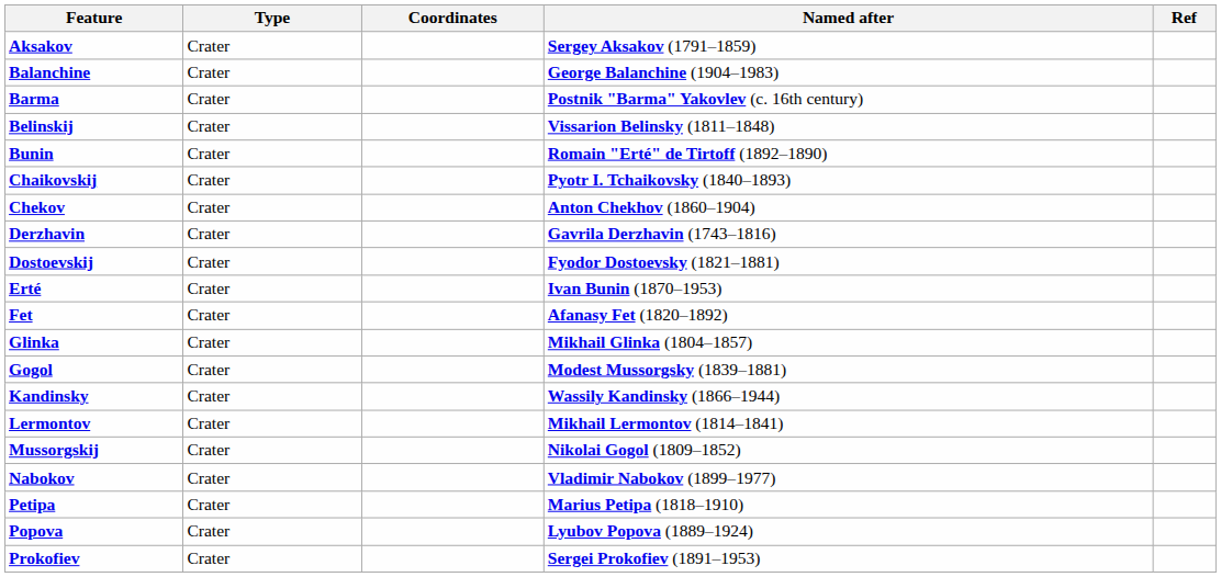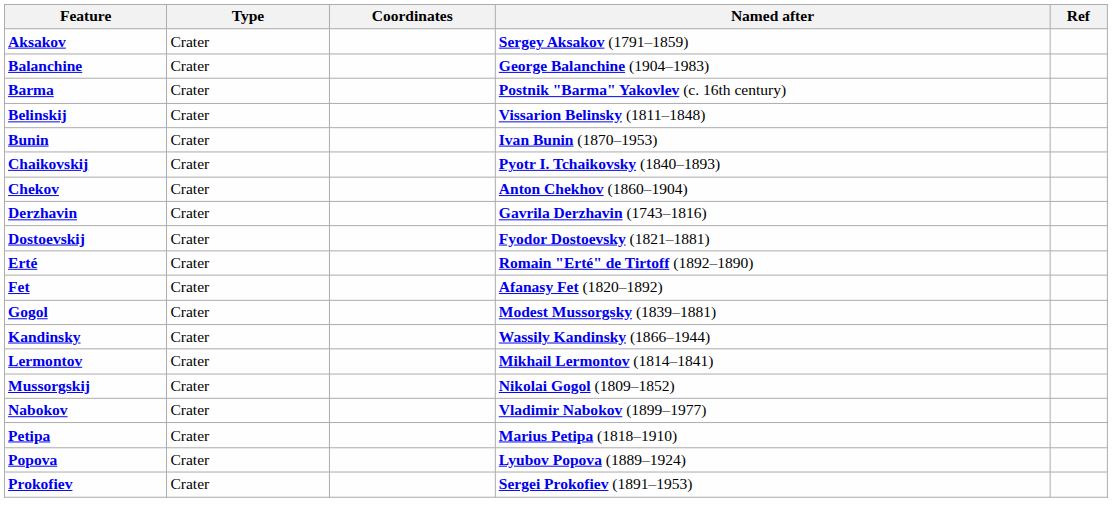 <table class="wikitable" style="min-width: 90%;">
 <tr>
 <th style="width:10em">Feature</th>
 <th style="width:10em">Type</th>
 <th>Coordinates</th>
 <th>Named after</th>
 <th>Ref</th>
 </tr>
 <tr id=001 bgcolor=#fefefe>
 <td><strong><a href='#'>Aksakov</a></strong></td>
 <td>Crater</td>
 <td></td>
 <td><strong><a href='#'>Sergey Aksakov</a></strong> (1791–1859)</td>
 <td></td>
 </tr>
 <tr id=002 bgcolor=#fefefe>
 <td><strong><a href='#'>Balanchine</a></strong></td>
 <td>Crater</td>
 <td></td>
 <td><strong><a href='#'>George Balanchine</a></strong> (1904–1983)</td>
 <td></td>
 </tr>
 <tr id=003 bgcolor=#fefefe>
 <td><strong><a href='#'>Barma</a></strong></td>
 <td>Crater</td>
 <td></td>
 <td><strong><a href='#'>Postnik "Barma" Yakovlev</a></strong> (c. 16th century)</td>
 <td></td>
 </tr>
 <tr id=004 bgcolor=#fefefe>
 <td><strong><a href='#'>Belinskij</a></strong></td>
 <td>Crater</td>
 <td></td>
 <td><strong><a href='#'>Vissarion Belinsky</a></strong> (1811–1848)</td>
 <td></td>
 </tr>
 <tr id=005 bgcolor=#fefefe>
 <td><strong><a href='#'>Bunin</a></strong></td>
 <td>Crater</td>
 <td></td>
-<td><strong><a href='#'>Romain "Erté" de Tirtoff</a></strong> (1892–1890)</td>
+<td><strong><a href='#'>Ivan Bunin</a></strong> (1870–1953)</td>
 <td></td>
 </tr>
 <tr id=006 bgcolor=#fefefe>
 <td><strong><a href='#'>Chaikovskij</a></strong></td>
 <td>Crater</td>
 <td></td>
 <td><strong><a href='#'>Pyotr I. Tchaikovsky</a></strong> (1840–1893)</td>
 <td></td>
 </tr>
 <tr id=007 bgcolor=#fefefe>
 <td><strong><a href='#'>Chekov</a></strong></td>
 <td>Crater</td>
 <td></td>
 <td><strong><a href='#'>Anton Chekhov</a></strong> (1860–1904)</td>
 <td></td>
 </tr>
 <tr id=008 bgcolor=#fefefe>
 <td><strong><a href='#'>Derzhavin</a></strong></td>
 <td>Crater</td>
 <td></td>
 <td><strong><a href='#'>Gavrila Derzhavin</a></strong> (1743–1816)</td>
 <td></td>
 </tr>
 <tr id=009 bgcolor=#fefefe>
 <td><strong><a href='#'>Dostoevskij</a></strong></td>
 <td>Crater</td>
 <td></td>
 <td><strong><a href='#'>Fyodor Dostoevsky</a></strong> (1821–1881)</td>
 <td></td>
 </tr>
 <tr id=010 bgcolor=#fefefe>
 <td><strong><a href='#'>Erté</a></strong></td>
 <td>Crater</td>
 <td></td>
-<td><strong><a href='#'>Ivan Bunin</a></strong> (1870–1953)</td>
+<td><strong><a href='#'>Romain "Erté" de Tirtoff</a></strong> (1892–1890)</td>
 <td></td>
 </tr>
 <tr id=011 bgcolor=#fefefe>
 <td><strong><a href='#'>Fet</a></strong></td>
 <td>Crater</td>
 <td></td>
 <td><strong><a href='#'>Afanasy Fet</a></strong> (1820–1892)</td>
-<td></td>
-</tr>
-<tr id=012 bgcolor=#fefefe>
-<td><strong><a href='#'>Glinka</a></strong></td>
-<td>Crater</td>
-<td></td>
-<td><strong><a href='#'>Mikhail Glinka</a></strong> (1804–1857)</td>
 <td></td>
 </tr>
 <tr id=013 bgcolor=#fefefe>
 <td><strong><a href='#'>Gogol</a></strong></td>
 <td>Crater</td>
 <td></td>
 <td><strong><a href='#'>Modest Mussorgsky</a></strong> (1839–1881)</td>
 <td></td>
 </tr>
 <tr id=014 bgcolor=#fefefe>
 <td><strong><a href='#'>Kandinsky</a></strong></td>
 <td>Crater</td>
 <td></td>
 <td><strong><a href='#'>Wassily Kandinsky</a></strong> (1866–1944)</td>
 <td></td>
 </tr>
 <tr id=015 bgcolor=#fefefe>
 <td><strong><a href='#'>Lermontov</a></strong></td>
 <td>Crater</td>
 <td></td>
 <td><strong><a href='#'>Mikhail Lermontov</a></strong> (1814–1841)</td>
 <td></td>
 </tr>
 <tr id=016 bgcolor=#fefefe>
 <td><strong><a href='#'>Mussorgskij</a></strong></td>
 <td>Crater</td>
 <td></td>
 <td><strong><a href='#'>Nikolai Gogol</a></strong> (1809–1852)</td>
 <td></td>
 </tr>
 <tr id=017 bgcolor=#fefefe>
 <td><strong><a href='#'>Nabokov</a></strong></td>
 <td>Crater</td>
 <td></td>
 <td><strong><a href='#'>Vladimir Nabokov</a></strong> (1899–1977)</td>
 <td></td>
 </tr>
 <tr id=018 bgcolor=#fefefe>
 <td><strong><a href='#'>Petipa</a></strong></td>
 <td>Crater</td>
 <td></td>
 <td><strong><a href='#'>Marius Petipa</a></strong> (1818–1910)</td>
 <td></td>
 </tr>
 <tr id=019 bgcolor=#fefefe>
 <td><strong><a href='#'>Popova</a></strong></td>
 <td>Crater</td>
 <td></td>
 <td><strong><a href='#'>Lyubov Popova</a></strong> (1889–1924)</td>
 <td></td>
 </tr>
 <tr id=020 bgcolor=#fefefe>
 <td><strong><a href='#'>Prokofiev</a></strong></td>
 <td>Crater</td>
 <td></td>
 <td><strong><a href='#'>Sergei Prokofiev</a></strong> (1891–1953)</td>
 <td></td>
 </tr>
 </table>
